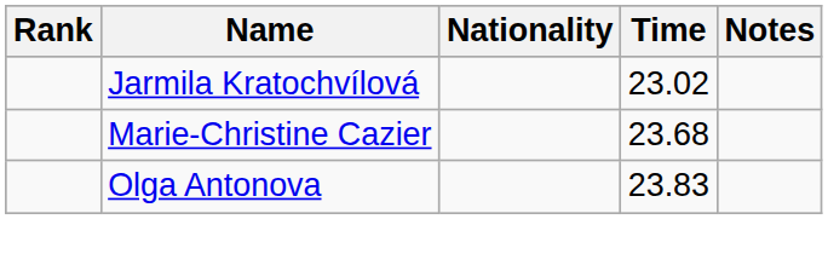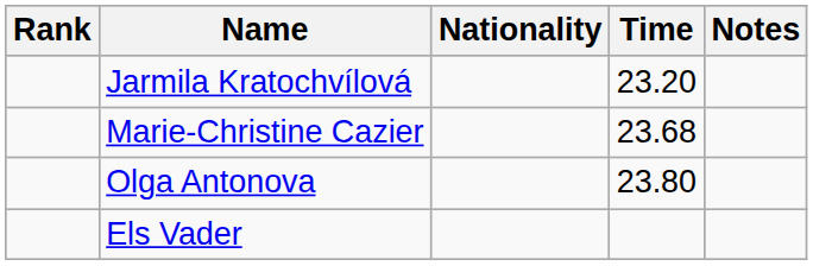 <table class="wikitable sortable" style="text-align:center">
 <tr>
 <th>Rank</th>
 <th>Name</th>
 <th>Nationality</th>
 <th>Time</th>
 <th>Notes</th>
 </tr>
 <tr>
 <td></td>
 <td align="left"><a href='#'>Jarmila Kratochvílová</a></td>
 <td align=left></td>
-<td>23.02</td>
+<td>23.20</td>
 <td></td>
 </tr>
 <tr>
 <td></td>
 <td align="left"><a href='#'>Marie-Christine Cazier</a></td>
 <td align=left></td>
 <td>23.68</td>
 <td></td>
 </tr>
 <tr>
 <td></td>
 <td align="left"><a href='#'>Olga Antonova</a></td>
 <td align=left></td>
-<td>23.83</td>
+<td>23.80</td>
+<td></td>
+</tr>
+<tr>
+<td></td>
+<td align="left"><a href='#'>Els Vader</a></td>
+<td align=left></td>
+<td></td>
 <td></td>
 </tr>
 </table>
